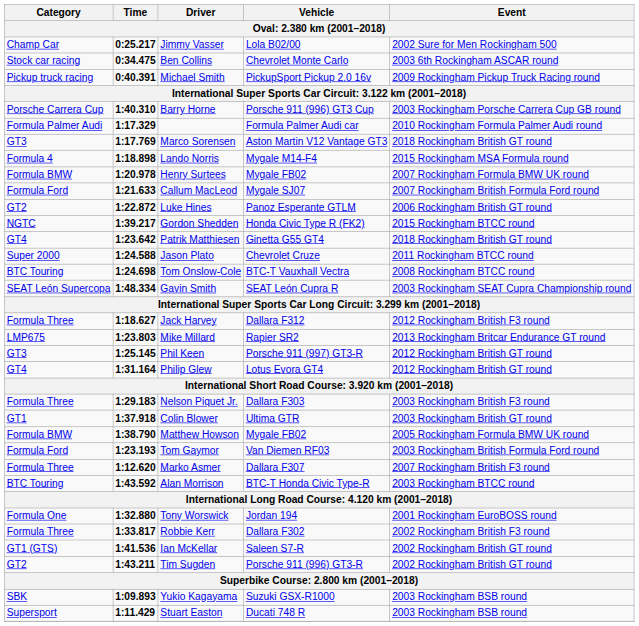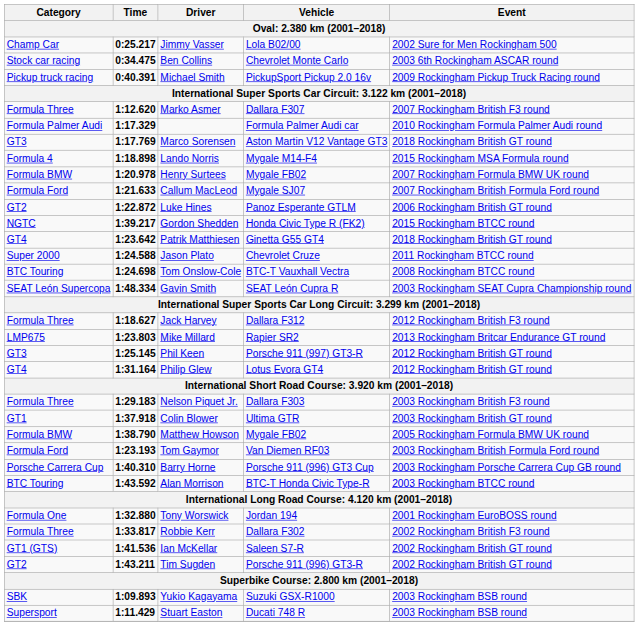 <table class="wikitable">
 <tr>
 <th>Category</th>
 <th>Time</th>
 <th>Driver</th>
 <th>Vehicle</th>
 <th>Event</th>
 </tr>
 <tr>
 <th colspan=5>Oval: 2.380 km (2001–2018)</th>
 </tr>
 <tr>
 <td><a href='#'>Champ Car</a></td>
 <td><strong>0:25.217</strong></td>
 <td> <a href='#'>Jimmy Vasser</a></td>
 <td><a href='#'>Lola B02/00</a></td>
 <td><a href='#'>2002 Sure for Men Rockingham 500</a></td>
 </tr>
 <tr>
 <td><a href='#'>Stock car racing</a></td>
 <td><strong>0:34.475</strong></td>
 <td> <a href='#'>Ben Collins</a></td>
 <td><a href='#'>Chevrolet Monte Carlo</a></td>
 <td><a href='#'>2003 6th Rockingham ASCAR round</a></td>
 </tr>
 <tr>
 <td><a href='#'>Pickup truck racing</a></td>
 <td><strong>0:40.391</strong></td>
 <td> <a href='#'>Michael Smith</a></td>
 <td><a href='#'>PickupSport Pickup 2.0 16v</a></td>
 <td><a href='#'>2009 Rockingham Pickup Truck Racing round</a></td>
 </tr>
 <tr>
 <th colspan=5>International Super Sports Car Circuit: 3.122 km (2001–2018)</th>
 </tr>
 <tr>
-<td><a href='#'>Porsche Carrera Cup</a></td>
-<td><strong>1:40.310</strong></td>
-<td> <a href='#'>Barry Horne</a></td>
-<td><a href='#'>Porsche 911 (996) GT3 Cup</a></td>
-<td><a href='#'>2003 Rockingham Porsche Carrera Cup GB round</a></td>
+<td><a href='#'>Formula Three</a></td>
+<td><strong>1:12.620</strong></td>
+<td> <a href='#'>Marko Asmer</a></td>
+<td><a href='#'>Dallara F307</a></td>
+<td><a href='#'>2007 Rockingham British F3 round</a></td>
 </tr>
 <tr>
 <td><a href='#'>Formula Palmer Audi</a></td>
 <td><strong>1:17.329</strong></td>
 <td> </td>
 <td><a href='#'>Formula Palmer Audi car</a></td>
 <td><a href='#'>2010 Rockingham Formula Palmer Audi round</a></td>
 </tr>
 <tr>
 <td><a href='#'>GT3</a></td>
 <td><strong>1:17.769</strong></td>
 <td> <a href='#'>Marco Sorensen</a></td>
 <td><a href='#'>Aston Martin V12 Vantage GT3</a></td>
 <td><a href='#'>2018 Rockingham British GT round</a></td>
 </tr>
 <tr>
 <td><a href='#'>Formula 4</a></td>
 <td><strong>1:18.898</strong></td>
 <td> <a href='#'>Lando Norris</a></td>
 <td><a href='#'>Mygale M14-F4</a></td>
 <td><a href='#'>2015 Rockingham MSA Formula round</a></td>
 </tr>
 <tr>
 <td><a href='#'>Formula BMW</a></td>
 <td><strong>1:20.978</strong></td>
 <td> <a href='#'>Henry Surtees</a></td>
 <td><a href='#'>Mygale FB02</a></td>
 <td><a href='#'>2007 Rockingham Formula BMW UK round</a></td>
 </tr>
 <tr>
 <td><a href='#'>Formula Ford</a></td>
 <td><strong>1:21.633</strong></td>
 <td> <a href='#'>Callum MacLeod</a></td>
 <td><a href='#'>Mygale SJ07</a></td>
 <td><a href='#'>2007 Rockingham British Formula Ford round</a></td>
 </tr>
 <tr>
 <td><a href='#'>GT2</a></td>
 <td><strong>1:22.872</strong></td>
 <td> <a href='#'>Luke Hines</a></td>
 <td><a href='#'>Panoz Esperante GTLM</a></td>
 <td><a href='#'>2006 Rockingham British GT round</a></td>
 </tr>
 <tr>
 <td><a href='#'>NGTC</a></td>
 <td><strong>1:39.217</strong></td>
 <td> <a href='#'>Gordon Shedden</a></td>
 <td><a href='#'>Honda Civic Type R (FK2)</a></td>
 <td><a href='#'>2015 Rockingham BTCC round</a></td>
 </tr>
 <tr>
 <td><a href='#'>GT4</a></td>
 <td><strong>1:23.642</strong></td>
 <td> <a href='#'>Patrik Matthiesen</a></td>
 <td><a href='#'>Ginetta G55 GT4</a></td>
 <td><a href='#'>2018 Rockingham British GT round</a></td>
 </tr>
 <tr>
 <td><a href='#'>Super 2000</a></td>
 <td><strong>1:24.588</strong></td>
 <td> <a href='#'>Jason Plato</a></td>
 <td><a href='#'>Chevrolet Cruze</a></td>
 <td><a href='#'>2011 Rockingham BTCC round</a></td>
 </tr>
 <tr>
 <td><a href='#'>BTC Touring</a></td>
 <td><strong>1:24.698</strong></td>
 <td> <a href='#'>Tom Onslow-Cole</a></td>
 <td><a href='#'>BTC-T Vauxhall Vectra</a></td>
 <td><a href='#'>2008 Rockingham BTCC round</a></td>
 </tr>
 <tr>
 <td><a href='#'>SEAT León Supercopa</a></td>
 <td><strong>1:48.334</strong></td>
 <td> <a href='#'>Gavin Smith</a></td>
 <td><a href='#'>SEAT León Cupra R</a></td>
 <td><a href='#'>2003 Rockingham SEAT Cupra Championship round</a></td>
 </tr>
 <tr>
 <th colspan=5>International Super Sports Car Long Circuit: 3.299 km (2001–2018)</th>
 </tr>
 <tr>
 <td><a href='#'>Formula Three</a></td>
 <td><strong>1:18.627</strong></td>
 <td> <a href='#'>Jack Harvey</a></td>
 <td><a href='#'>Dallara F312</a></td>
 <td><a href='#'>2012 Rockingham British F3 round</a></td>
 </tr>
 <tr>
 <td><a href='#'>LMP675</a></td>
 <td><strong>1:23.803</strong></td>
 <td> <a href='#'>Mike Millard</a></td>
 <td><a href='#'>Rapier SR2</a></td>
 <td><a href='#'>2013 Rockingham Britcar Endurance GT round</a></td>
 </tr>
 <tr>
 <td><a href='#'>GT3</a></td>
 <td><strong>1:25.145</strong></td>
 <td> <a href='#'>Phil Keen</a></td>
 <td><a href='#'>Porsche 911 (997) GT3-R</a></td>
 <td><a href='#'>2012 Rockingham British GT round</a></td>
 </tr>
 <tr>
 <td><a href='#'>GT4</a></td>
 <td><strong>1:31.164</strong></td>
 <td> <a href='#'>Philip Glew</a></td>
 <td><a href='#'>Lotus Evora GT4</a></td>
 <td><a href='#'>2012 Rockingham British GT round</a></td>
 </tr>
 <tr>
 <th colspan=5>International Short Road Course: 3.920 km (2001–2018)</th>
 </tr>
 <tr>
 <td><a href='#'>Formula Three</a></td>
 <td><strong>1:29.183</strong></td>
 <td> <a href='#'>Nelson Piquet Jr.</a></td>
 <td><a href='#'>Dallara F303</a></td>
 <td><a href='#'>2003 Rockingham British F3 round</a></td>
 </tr>
 <tr>
 <td><a href='#'>GT1</a></td>
 <td><strong>1:37.918</strong></td>
 <td> <a href='#'>Colin Blower</a></td>
 <td><a href='#'>Ultima GTR</a></td>
 <td><a href='#'>2003 Rockingham British GT round</a></td>
 </tr>
 <tr>
 <td><a href='#'>Formula BMW</a></td>
 <td><strong>1:38.790</strong></td>
 <td> <a href='#'>Matthew Howson</a></td>
 <td><a href='#'>Mygale FB02</a></td>
 <td><a href='#'>2005 Rockingham Formula BMW UK round</a></td>
 </tr>
 <tr>
 <td><a href='#'>Formula Ford</a></td>
 <td><strong>1:23.193</strong></td>
 <td> <a href='#'>Tom Gaymor</a></td>
 <td><a href='#'>Van Diemen RF03</a></td>
 <td><a href='#'>2003 Rockingham British Formula Ford round</a></td>
 </tr>
 <tr>
-<td><a href='#'>Formula Three</a></td>
-<td><strong>1:12.620</strong></td>
-<td> <a href='#'>Marko Asmer</a></td>
-<td><a href='#'>Dallara F307</a></td>
-<td><a href='#'>2007 Rockingham British F3 round</a></td>
+<td><a href='#'>Porsche Carrera Cup</a></td>
+<td><strong>1:40.310</strong></td>
+<td> <a href='#'>Barry Horne</a></td>
+<td><a href='#'>Porsche 911 (996) GT3 Cup</a></td>
+<td><a href='#'>2003 Rockingham Porsche Carrera Cup GB round</a></td>
 </tr>
 <tr>
 <td><a href='#'>BTC Touring</a></td>
 <td><strong>1:43.592</strong></td>
 <td> <a href='#'>Alan Morrison</a></td>
 <td><a href='#'>BTC-T Honda Civic Type-R</a></td>
 <td><a href='#'>2003 Rockingham BTCC round</a></td>
 </tr>
 <tr>
 <th colspan=5>International Long Road Course: 4.120 km (2001–2018)</th>
 </tr>
 <tr>
 <td><a href='#'>Formula One</a></td>
 <td><strong>1:32.880</strong></td>
 <td> <a href='#'>Tony Worswick</a></td>
 <td><a href='#'>Jordan 194</a></td>
 <td><a href='#'>2001 Rockingham EuroBOSS round</a></td>
 </tr>
 <tr>
 <td><a href='#'>Formula Three</a></td>
 <td><strong>1:33.817</strong></td>
 <td> <a href='#'>Robbie Kerr</a></td>
 <td><a href='#'>Dallara F302</a></td>
 <td><a href='#'>2002 Rockingham British F3 round</a></td>
 </tr>
 <tr>
 <td><a href='#'>GT1 (GTS)</a></td>
 <td><strong>1:41.536</strong></td>
 <td> <a href='#'>Ian McKellar</a></td>
 <td><a href='#'>Saleen S7-R</a></td>
 <td><a href='#'>2002 Rockingham British GT round</a></td>
 </tr>
 <tr>
 <td><a href='#'>GT2</a></td>
 <td><strong>1:43.211</strong></td>
 <td> <a href='#'>Tim Sugden</a></td>
 <td><a href='#'>Porsche 911 (996) GT3-R</a></td>
 <td><a href='#'>2002 Rockingham British GT round</a></td>
 </tr>
 <tr>
 <th colspan=5>Superbike Course: 2.800 km (2001–2018)</th>
 </tr>
 <tr>
 <td><a href='#'>SBK</a></td>
 <td><strong>1:09.893</strong></td>
 <td> <a href='#'>Yukio Kagayama</a></td>
 <td><a href='#'>Suzuki GSX-R1000</a></td>
 <td><a href='#'>2003 Rockingham BSB round</a></td>
 </tr>
 <tr>
 <td><a href='#'>Supersport</a></td>
 <td><strong>1:11.429</strong></td>
 <td> <a href='#'>Stuart Easton</a></td>
 <td><a href='#'>Ducati 748 R</a></td>
 <td><a href='#'>2003 Rockingham BSB round</a></td>
 </tr>
 <tr>
 </tr>
 </table>
